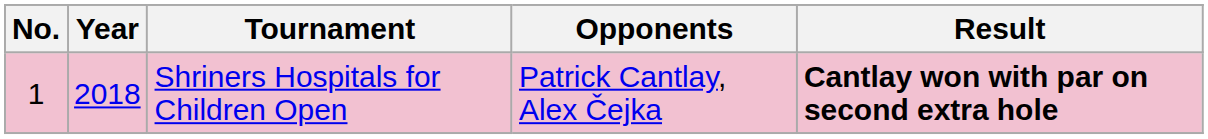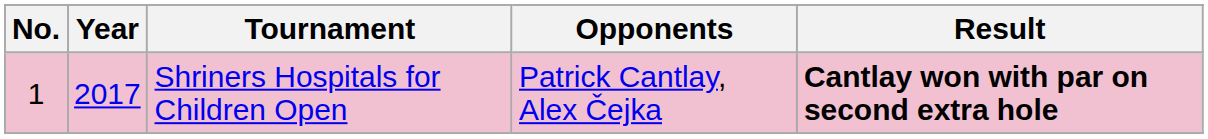 <table class="wikitable" style="font-size:95%;">
 <tr>
 <th>No.</th>
 <th>Year</th>
 <th>Tournament</th>
 <th>Opponents</th>
 <th>Result</th>
 </tr>
 <tr style="background:#F2C1D1;">
 <td align=center>1</td>
-<td><a href='#'>2018</a></td>
+<td><a href='#'>2017</a></td>
 <td><a href='#'>Shriners Hospitals for Children Open</a></td>
 <td> <a href='#'>Patrick Cantlay</a>,  <a href='#'>Alex Čejka</a></td>
 <td><strong>Cantlay won with par on second extra hole</strong></td>
 </tr>
 </table>
